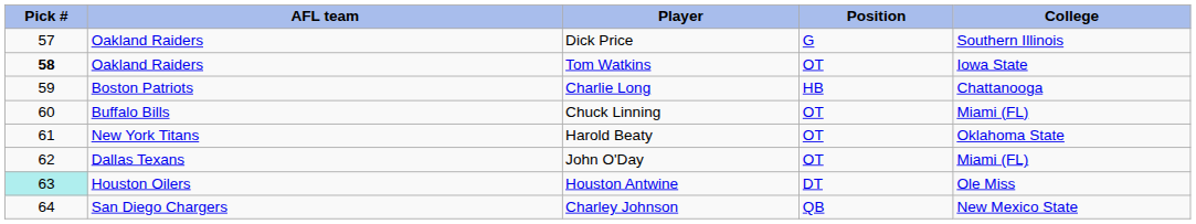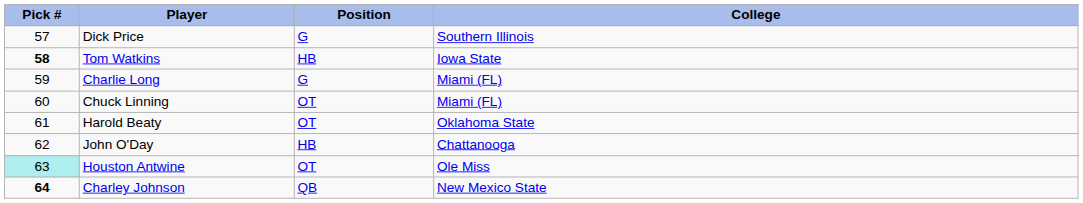 <table class="wikitable sortable sortable" style="width: 100%">
 <tr>
 <th style="background:#A8BDEC;" width=7%>Pick #</th>
-<th width=40% style="background:#A8BDEC;">AFL team</th>
 <th width=20% style="background:#A8BDEC;">Player</th>
 <th width=13% style="background:#A8BDEC;">Position</th>
 <th style="background:#A8BDEC;">College</th>
 </tr>
 <tr>
 <td align="center">57</td>
-<td><a href='#'>Oakland Raiders</a></td>
 <td>Dick Price</td>
 <td><a href='#'>G</a></td>
 <td><a href='#'>Southern Illinois</a></td>
 </tr>
 <tr>
 <td align="center"><strong>58</strong></td>
-<td><a href='#'>Oakland Raiders</a></td>
 <td><a href='#'>Tom Watkins</a></td>
-<td><a href='#'>OT</a></td>
+<td><a href='#'>HB</a></td>
 <td><a href='#'>Iowa State</a></td>
 </tr>
 <tr>
 <td align="center">59</td>
-<td><a href='#'>Boston Patriots</a></td>
 <td><a href='#'>Charlie Long</a></td>
-<td><a href='#'>HB</a></td>
-<td><a href='#'>Chattanooga</a></td>
+<td><a href='#'>G</a></td>
+<td><a href='#'>Miami (FL)</a></td>
 </tr>
 <tr>
 <td align="center">60</td>
-<td><a href='#'>Buffalo Bills</a></td>
 <td>Chuck Linning</td>
 <td><a href='#'>OT</a></td>
 <td><a href='#'>Miami (FL)</a></td>
 </tr>
 <tr>
 <td align="center">61</td>
-<td><a href='#'>New York Titans</a></td>
 <td>Harold Beaty</td>
 <td><a href='#'>OT</a></td>
 <td><a href='#'>Oklahoma State</a></td>
 </tr>
 <tr>
 <td align="center">62</td>
-<td><a href='#'>Dallas Texans</a></td>
 <td>John O'Day</td>
-<td><a href='#'>OT</a></td>
-<td><a href='#'>Miami (FL)</a></td>
+<td><a href='#'>HB</a></td>
+<td><a href='#'>Chattanooga</a></td>
 </tr>
 <tr>
 <td align="center" style="background: paleturquoise;">63</td>
-<td><a href='#'>Houston Oilers</a></td>
 <td><a href='#'>Houston Antwine</a></td>
-<td><a href='#'>DT</a></td>
+<td><a href='#'>OT</a></td>
 <td><a href='#'>Ole Miss</a></td>
 </tr>
 <tr>
-<td align="center">64</td>
-<td><a href='#'>San Diego Chargers</a></td>
+<td align="center"><strong>64</strong></td>
 <td><a href='#'>Charley Johnson</a></td>
 <td><a href='#'>QB</a></td>
 <td><a href='#'>New Mexico State</a></td>
 </tr>
 </table>
